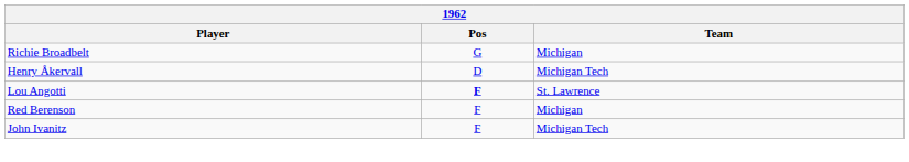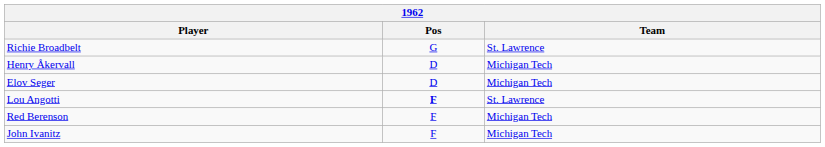 <table class="wikitable" width=95%>
 <tr>
 <th colspan=3><a href='#'>1962</a></th>
 </tr>
 <tr>
 <th>Player</th>
 <th>Pos</th>
 <th>Team</th>
 </tr>
 <tr>
 <td><a href='#'>Richie Broadbelt</a></td>
 <td style="text-align:center;"><a href='#'>G</a></td>
-<td><a href='#'>Michigan</a></td>
+<td><a href='#'>St. Lawrence</a></td>
 </tr>
 <tr>
 <td><a href='#'>Henry Åkervall</a></td>
+<td style="text-align:center;"><a href='#'>D</a></td>
+<td><a href='#'>Michigan Tech</a></td>
+</tr>
+<tr>
+<td><a href='#'>Elov Seger</a></td>
 <td style="text-align:center;"><a href='#'>D</a></td>
 <td><a href='#'>Michigan Tech</a></td>
 </tr>
 <tr>
 <td><a href='#'>Lou Angotti</a></td>
 <td style="text-align:center;"><strong><a href='#'>F</a></strong></td>
 <td><a href='#'>St. Lawrence</a></td>
 </tr>
 <tr>
 <td><a href='#'>Red Berenson</a></td>
 <td style="text-align:center;"><a href='#'>F</a></td>
-<td><a href='#'>Michigan</a></td>
+<td><a href='#'>Michigan Tech</a></td>
 </tr>
 <tr>
 <td><a href='#'>John Ivanitz</a></td>
 <td style="text-align:center;"><a href='#'>F</a></td>
 <td><a href='#'>Michigan Tech</a></td>
 </tr>
 </table>
